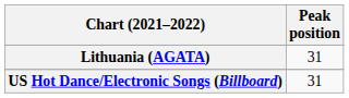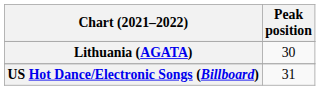 <table class="wikitable sortable plainrowheaders" style="text-align:center">
 <tr>
 <th scope="col">Chart (2021–2022)</th>
 <th scope="col">Peak<br>position</th>
 </tr>
 <tr>
 </tr>
 <tr>
 </tr>
 <tr>
 </tr>
 <tr>
 </tr>
 <tr>
 </tr>
 <tr>
 <th scope="row">Lithuania (<a href='#'>AGATA</a>)</th>
-<td>31</td>
+<td>30</td>
 </tr>
 <tr>
 </tr>
 <tr>
 </tr>
 <tr>
 </tr>
 <tr>
 </tr>
 <tr>
 <th scope="row">US <a href='#'>Hot Dance/Electronic Songs</a> (<em><a href='#'>Billboard</a></em>)</th>
 <td>31</td>
 </tr>
 </table>
